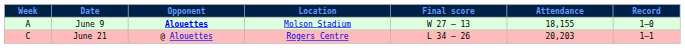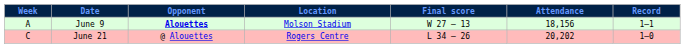 <table class="wikitable sortable" style="width:70%;">
 <tr style="text-align:center; background:#002147; color:#69f;">
 <td><strong>Week</strong></td>
 <td><strong>Date</strong></td>
 <td><strong>Opponent</strong></td>
 <td><strong>Location</strong></td>
 <td><strong>Final score</strong></td>
 <td><strong>Attendance</strong></td>
 <td><strong>Record</strong></td>
 </tr>
 <tr style="text-align:center; background:#dfd;">
 <td>A</td>
 <td>June 9</td>
 <td><strong><a href='#'>Alouettes</a></strong></td>
 <td><a href='#'>Molson Stadium</a></td>
 <td>W 27 – 13</td>
-<td>18,155</td>
-<td>1–0</td>
+<td>18,156</td>
+<td>1–1</td>
 </tr>
 <tr style="text-align:center; background:#fbb;">
 <td>C</td>
 <td>June 21</td>
 <td>@ <a href='#'>Alouettes</a></td>
 <td><a href='#'>Rogers Centre</a></td>
 <td>L 34 – 26</td>
-<td>20,203</td>
-<td>1–1</td>
+<td>20,202</td>
+<td>1–0</td>
 </tr>
 </table>
